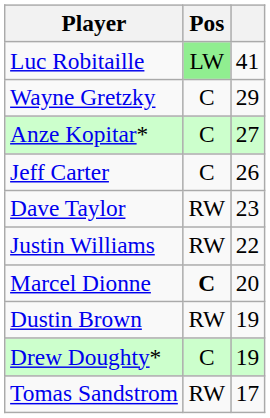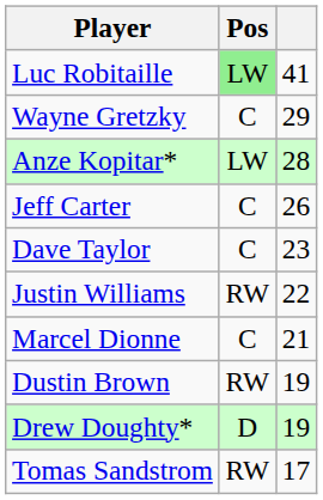 <table class="wikitable" style="text-align:center; float:left; margin-right:1em;">
 <tr>
 <th>Player</th>
 <th>Pos</th>
 <th></th>
 </tr>
 <tr>
 <td style="text-align:left;"><a href='#'>Luc Robitaille</a></td>
 <td style="background: lightgreen;">LW</td>
 <td>41</td>
 </tr>
 <tr>
 <td style="text-align:left;"><a href='#'>Wayne Gretzky</a></td>
 <td>C</td>
 <td>29</td>
 </tr>
 <tr style="background:#cfc;">
 <td style="text-align:left;"><a href='#'>Anze Kopitar</a>*</td>
-<td>C</td>
-<td>27</td>
+<td>LW</td>
+<td>28</td>
 </tr>
 <tr>
 <td style="text-align:left;"><a href='#'>Jeff Carter</a></td>
 <td>C</td>
 <td>26</td>
 </tr>
 <tr>
 <td style="text-align:left;"><a href='#'>Dave Taylor</a></td>
-<td>RW</td>
+<td>C</td>
 <td>23</td>
 </tr>
 <tr>
 <td style="text-align:left;"><a href='#'>Justin Williams</a></td>
 <td>RW</td>
 <td>22</td>
 </tr>
 <tr>
 <td style="text-align:left;"><a href='#'>Marcel Dionne</a></td>
-<td><strong>C</strong></td>
-<td>20</td>
+<td>C</td>
+<td>21</td>
 </tr>
 <tr>
 <td style="text-align:left;"><a href='#'>Dustin Brown</a></td>
 <td>RW</td>
 <td>19</td>
 </tr>
 <tr style="background:#cfc;">
 <td style="text-align:left;"><a href='#'>Drew Doughty</a>*</td>
-<td>C</td>
+<td>D</td>
 <td>19</td>
 </tr>
 <tr>
 <td style="text-align:left;"><a href='#'>Tomas Sandstrom</a></td>
 <td>RW</td>
 <td>17</td>
 </tr>
 </table>
